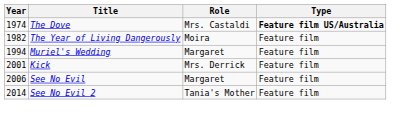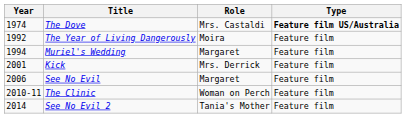 <table class="wikitable">
 <tr>
 <th>Year</th>
 <th>Title</th>
 <th>Role</th>
 <th>Type</th>
 </tr>
 <tr>
 <td>1974</td>
 <td><em><a href='#'>The Dove</a></em></td>
 <td>Mrs. Castaldi</td>
 <td><strong>Feature film US/Australia</strong></td>
 </tr>
 <tr>
-<td>1982</td>
+<td>1992</td>
 <td><em><a href='#'>The Year of Living Dangerously</a></em></td>
 <td>Moira</td>
 <td>Feature film</td>
 </tr>
 <tr>
 <td>1994</td>
 <td><em><a href='#'>Muriel's Wedding</a></em></td>
 <td>Margaret</td>
 <td>Feature film</td>
 </tr>
 <tr>
 <td>2001</td>
 <td><em><a href='#'>Kick</a></em></td>
 <td>Mrs. Derrick</td>
 <td>Feature film</td>
 </tr>
 <tr>
 <td>2006</td>
 <td><em><a href='#'>See No Evil</a></em></td>
 <td>Margaret</td>
 <td>Feature film</td>
 </tr>
 <tr>
+<td>2010-11</td>
+<td><em><a href='#'>The Clinic</a></em></td>
+<td>Woman on Perch</td>
+<td>Feature film</td>
+</tr>
+<tr>
 <td>2014</td>
 <td><em><a href='#'>See No Evil 2</a></em></td>
 <td>Tania's Mother</td>
 <td>Feature film</td>
 </tr>
 </table>
